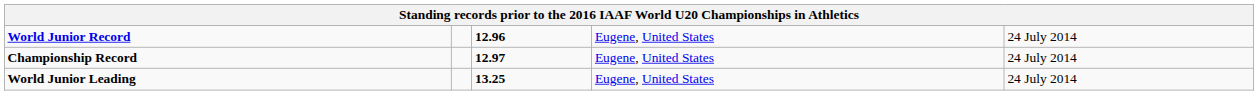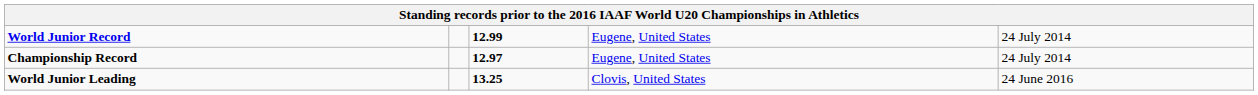 <table class="wikitable" width=75%>
 <tr>
 <th colspan="5">Standing records prior to the 2016 IAAF World U20 Championships in Athletics</th>
 </tr>
 <tr>
 <td><strong><a href='#'>World Junior Record</a></strong></td>
 <td></td>
-<td><strong>12.96</strong></td>
+<td><strong>12.99</strong></td>
 <td><a href='#'>Eugene</a>, <a href='#'>United States</a></td>
 <td>24 July 2014</td>
 </tr>
 <tr>
 <td><strong>Championship Record</strong></td>
 <td></td>
 <td><strong>12.97</strong></td>
 <td><a href='#'>Eugene</a>, <a href='#'>United States</a></td>
 <td>24 July 2014</td>
 </tr>
 <tr>
 <td><strong>World Junior Leading</strong></td>
 <td></td>
 <td><strong>13.25</strong></td>
-<td><a href='#'>Eugene</a>, <a href='#'>United States</a></td>
-<td>24 July 2014</td>
+<td><a href='#'>Clovis</a>, <a href='#'>United States</a></td>
+<td>24 June 2016</td>
 </tr>
 </table>
